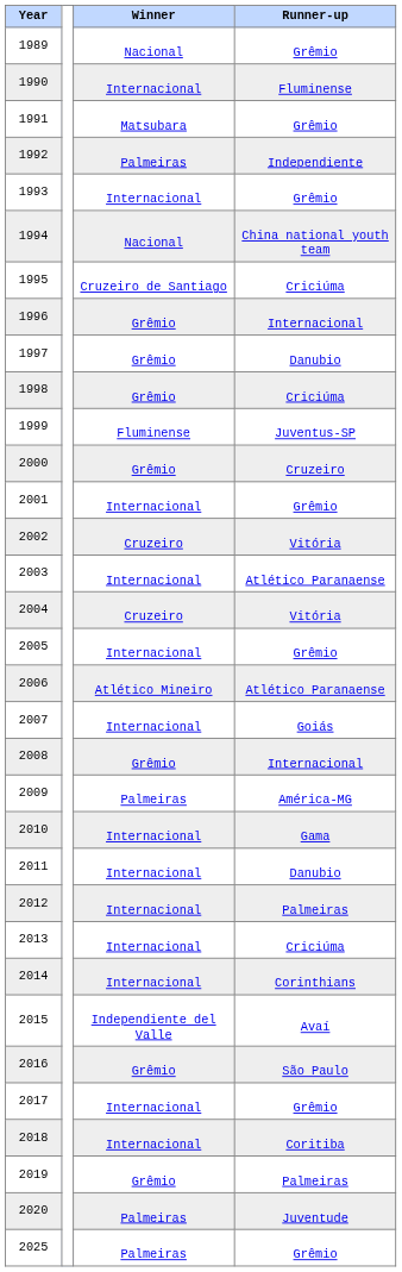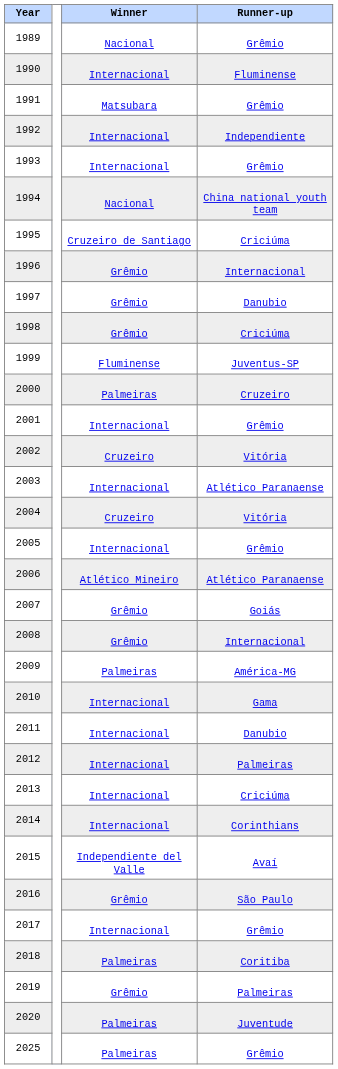 <table border=1 style="width: 60%; border-collapse:collapse; font-size:90%; text-align:center;" cellpadding=3 cellspacing=0>
 <tr bgcolor=#C1D8FF>
 <th width=5%>Year</th>
 <th width=1% rowspan=60 bgcolor=FFFFFF></th>
 <th width=15%>Winner</th>
 <th width=15%>Runner-up</th>
 </tr>
 <tr>
 <td>1989</td>
 <td><br><a href='#'>Nacional</a></td>
 <td><br><a href='#'>Grêmio</a></td>
 </tr>
 <tr bgcolor=#eeeeee>
 <td>1990</td>
 <td><br><a href='#'>Internacional</a></td>
 <td><br><a href='#'>Fluminense</a></td>
 </tr>
 <tr>
 <td>1991</td>
 <td><br><a href='#'>Matsubara</a></td>
 <td><br><a href='#'>Grêmio</a></td>
 </tr>
 <tr bgcolor=#eeeeee>
 <td>1992</td>
-<td><br><a href='#'>Palmeiras</a></td>
+<td><br><a href='#'>Internacional</a></td>
 <td><br><a href='#'>Independiente</a></td>
 </tr>
 <tr>
 <td>1993</td>
 <td><br><a href='#'>Internacional</a></td>
 <td><br><a href='#'>Grêmio</a></td>
 </tr>
 <tr bgcolor=#eeeeee>
 <td>1994</td>
 <td><br><a href='#'>Nacional</a></td>
 <td><br><a href='#'>China national youth team</a></td>
 </tr>
 <tr>
 <td>1995</td>
 <td><br><a href='#'>Cruzeiro de Santiago</a></td>
 <td><br><a href='#'>Criciúma</a></td>
 </tr>
 <tr bgcolor=#eeeeee>
 <td>1996</td>
 <td><br><a href='#'>Grêmio</a></td>
 <td><br><a href='#'>Internacional</a></td>
 </tr>
 <tr>
 <td>1997</td>
 <td><br><a href='#'>Grêmio</a></td>
 <td><br><a href='#'>Danubio</a></td>
 </tr>
 <tr bgcolor=#eeeeee>
 <td>1998</td>
 <td><br><a href='#'>Grêmio</a></td>
 <td><br><a href='#'>Criciúma</a></td>
 </tr>
 <tr>
 <td>1999</td>
 <td><br><a href='#'>Fluminense</a></td>
 <td><br><a href='#'>Juventus-SP</a></td>
 </tr>
 <tr bgcolor=#eeeeee>
 <td>2000</td>
-<td><br><a href='#'>Grêmio</a></td>
+<td><br><a href='#'>Palmeiras</a></td>
 <td><br><a href='#'>Cruzeiro</a></td>
 </tr>
 <tr>
 <td>2001</td>
 <td><br><a href='#'>Internacional</a></td>
 <td><br><a href='#'>Grêmio</a></td>
 </tr>
 <tr bgcolor=#eeeeee>
 <td>2002</td>
 <td><br><a href='#'>Cruzeiro</a></td>
 <td><br><a href='#'>Vitória</a></td>
 </tr>
 <tr>
 <td>2003</td>
 <td><br><a href='#'>Internacional</a></td>
 <td><br><a href='#'>Atlético Paranaense</a></td>
 </tr>
 <tr bgcolor=#eeeeee>
 <td>2004</td>
 <td><br><a href='#'>Cruzeiro</a></td>
 <td><br><a href='#'>Vitória</a></td>
 </tr>
 <tr>
 <td>2005</td>
 <td><br><a href='#'>Internacional</a></td>
 <td><br><a href='#'>Grêmio</a></td>
 </tr>
 <tr bgcolor=#eeeeee>
 <td>2006</td>
 <td><br><a href='#'>Atlético Mineiro</a></td>
 <td><br><a href='#'>Atlético Paranaense</a></td>
 </tr>
 <tr>
 <td>2007</td>
-<td><br><a href='#'>Internacional</a></td>
+<td><br><a href='#'>Grêmio</a></td>
 <td><br><a href='#'>Goiás</a></td>
 </tr>
 <tr bgcolor=#eeeeee>
 <td>2008</td>
 <td><br><a href='#'>Grêmio</a></td>
 <td><br><a href='#'>Internacional</a></td>
 </tr>
 <tr>
 <td>2009</td>
 <td><br><a href='#'>Palmeiras</a></td>
 <td><br><a href='#'>América-MG</a></td>
 </tr>
 <tr bgcolor=#eeeeee>
 <td>2010</td>
 <td><br><a href='#'>Internacional</a></td>
 <td><br><a href='#'>Gama</a></td>
 </tr>
 <tr>
 <td>2011</td>
 <td><br><a href='#'>Internacional</a></td>
 <td><br><a href='#'>Danubio</a></td>
 </tr>
 <tr bgcolor=#eeeeee>
 <td>2012</td>
 <td><br><a href='#'>Internacional</a></td>
 <td><br><a href='#'>Palmeiras</a></td>
 </tr>
 <tr>
 <td>2013</td>
 <td><br><a href='#'>Internacional</a></td>
 <td><br><a href='#'>Criciúma</a></td>
 </tr>
 <tr bgcolor=#eeeeee>
 <td>2014</td>
 <td><br><a href='#'>Internacional</a></td>
 <td><br><a href='#'>Corinthians</a></td>
 </tr>
 <tr>
 <td>2015</td>
 <td><br><a href='#'>Independiente del Valle</a></td>
 <td><br><a href='#'>Avaí</a></td>
 </tr>
 <tr bgcolor=#eeeeee>
 <td>2016</td>
 <td><br><a href='#'>Grêmio</a></td>
 <td><br><a href='#'>São Paulo</a></td>
 </tr>
 <tr>
 <td>2017</td>
 <td><br><a href='#'>Internacional</a></td>
 <td><br><a href='#'>Grêmio</a></td>
 </tr>
 <tr bgcolor=#eeeeee>
 <td>2018</td>
-<td><br><a href='#'>Internacional</a></td>
+<td><br><a href='#'>Palmeiras</a></td>
 <td><br><a href='#'>Coritiba</a></td>
 </tr>
 <tr>
 <td>2019</td>
 <td><br><a href='#'>Grêmio</a></td>
 <td><br><a href='#'>Palmeiras</a></td>
 </tr>
 <tr bgcolor=#eeeeee>
 <td>2020</td>
 <td><br><a href='#'>Palmeiras</a></td>
 <td><br><a href='#'>Juventude</a></td>
 </tr>
 <tr>
 <td>2025</td>
 <td><br><a href='#'>Palmeiras</a></td>
 <td><br><a href='#'>Grêmio</a></td>
 </tr>
 </table>
